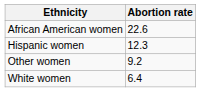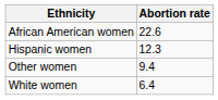 <table class="wikitable" style="margin-left: auto; margin-right: auto; border: none;">
 <tr>
 <th>Ethnicity</th>
 <th>Abortion rate</th>
 </tr>
 <tr>
 <td>African American women</td>
 <td>22.6</td>
 </tr>
 <tr>
 <td>Hispanic women</td>
 <td>12.3</td>
 </tr>
 <tr>
 <td>Other women</td>
-<td>9.2</td>
+<td>9.4</td>
 </tr>
 <tr>
 <td>White women</td>
 <td>6.4</td>
 </tr>
 </table>
